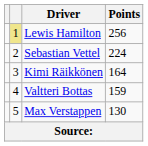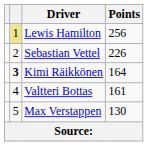 <table class="wikitable" style="font-size: 85%;">
 <tr>
 <th></th>
 <th></th>
 <th>Driver</th>
 <th>Points</th>
 </tr>
 <tr>
 <td align="left"></td>
 <td align="center" style="background: khaki;">1</td>
 <td data-sort-value="HAM"> <a href='#'>Lewis Hamilton</a></td>
 <td>256</td>
 </tr>
 <tr>
 <td align="left"></td>
 <td align="center">2</td>
 <td data-sort-value="VET"> <a href='#'>Sebastian Vettel</a></td>
-<td>224</td>
+<td>226</td>
 </tr>
 <tr>
 <td align="left"></td>
-<td align="center">3</td>
+<td align="center"><strong>3</strong></td>
 <td data-sort-value="RAI"> <a href='#'>Kimi Räikkönen</a></td>
 <td>164</td>
 </tr>
 <tr>
 <td align="left"></td>
 <td align="center">4</td>
 <td data-sort-value="BOT"> <a href='#'>Valtteri Bottas</a></td>
-<td>159</td>
+<td>161</td>
 </tr>
 <tr>
 <td align="left"></td>
 <td align="center">5</td>
 <td data-sort-value="VER"> <a href='#'>Max Verstappen</a></td>
 <td>130</td>
 </tr>
 <tr>
 <th colspan=4>Source:</th>
 </tr>
 </table>
